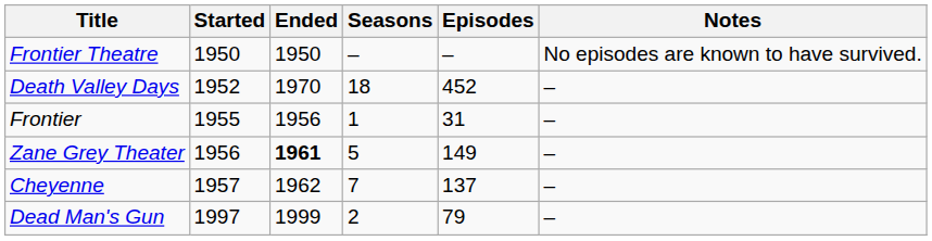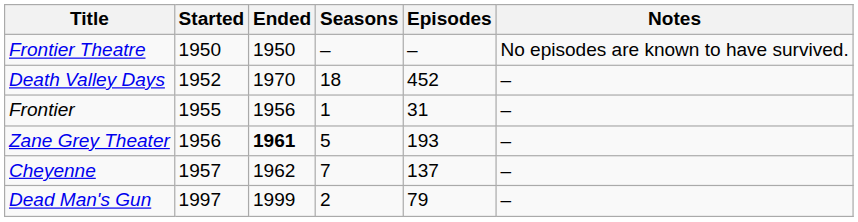 <table class="wikitable sortable">
 <tr>
 <th>Title</th>
 <th>Started</th>
 <th>Ended</th>
 <th>Seasons</th>
 <th>Episodes</th>
 <th>Notes</th>
 </tr>
 <tr>
 <td><em><a href='#'>Frontier Theatre</a></em></td>
 <td>1950</td>
 <td>1950</td>
 <td>–</td>
 <td>–</td>
 <td>No episodes are known to have survived.</td>
 </tr>
 <tr>
 <td><em><a href='#'>Death Valley Days</a></em></td>
 <td>1952</td>
 <td>1970</td>
 <td>18</td>
 <td>452</td>
 <td>–</td>
 </tr>
 <tr>
 <td><em>Frontier</em></td>
 <td>1955</td>
 <td>1956</td>
 <td>1</td>
 <td>31</td>
 <td>–</td>
 </tr>
 <tr>
 <td><em><a href='#'>Zane Grey Theater</a></em></td>
 <td>1956</td>
 <td><strong>1961</strong></td>
 <td>5</td>
-<td>149</td>
+<td>193</td>
 <td>–</td>
 </tr>
 <tr>
 <td><em><a href='#'>Cheyenne</a></em></td>
 <td>1957</td>
 <td>1962</td>
 <td>7</td>
 <td>137</td>
 <td>–</td>
 </tr>
 <tr>
 <td><em><a href='#'>Dead Man's Gun</a></em></td>
 <td>1997</td>
 <td>1999</td>
 <td>2</td>
 <td>79</td>
 <td>–</td>
 </tr>
 </table>
